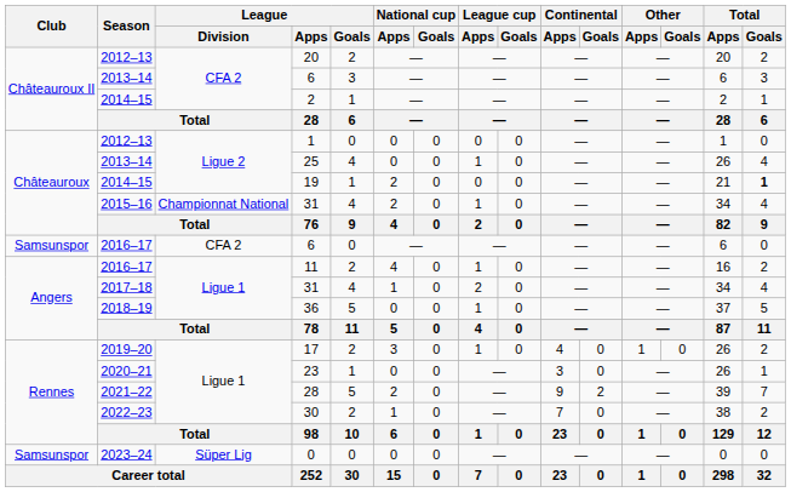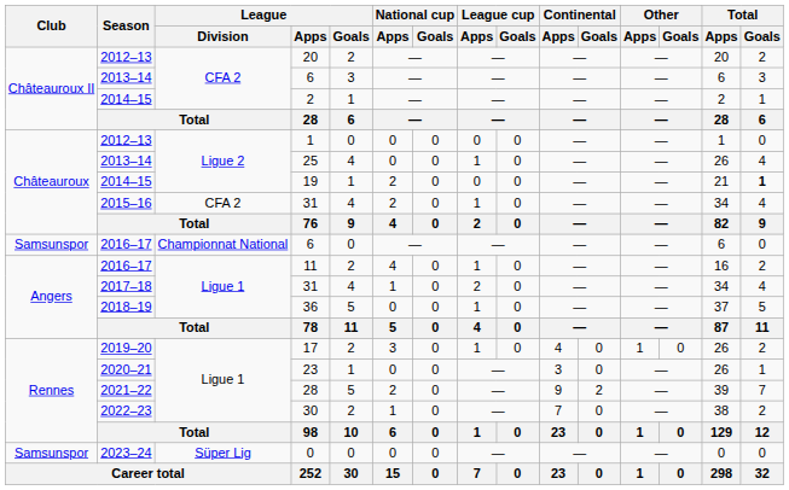 <table class="wikitable" style="text-align:center">
 <tr>
 <th rowspan=2>Club</th>
 <th rowspan=2>Season</th>
 <th colspan="3">League</th>
 <th colspan=2>National cup</th>
 <th colspan=2>League cup</th>
 <th colspan=2>Continental</th>
 <th colspan=2>Other</th>
 <th colspan=2>Total</th>
 </tr>
 <tr>
 <th>Division</th>
 <th>Apps</th>
 <th>Goals</th>
 <th>Apps</th>
 <th>Goals</th>
 <th>Apps</th>
 <th>Goals</th>
 <th>Apps</th>
 <th>Goals</th>
 <th>Apps</th>
 <th>Goals</th>
 <th>Apps</th>
 <th>Goals</th>
 </tr>
 <tr>
 <td rowspan="4"><a href='#'>Châteauroux II</a></td>
 <td><a href='#'>2012–13</a></td>
 <td rowspan="3"><a href='#'>CFA 2</a></td>
 <td>20</td>
 <td>2</td>
 <td colspan="2">—</td>
 <td colspan="2">—</td>
 <td colspan="2">—</td>
 <td colspan="2">—</td>
 <td>20</td>
 <td>2</td>
 </tr>
 <tr>
 <td><a href='#'>2013–14</a></td>
 <td>6</td>
 <td>3</td>
 <td colspan="2">—</td>
 <td colspan="2">—</td>
 <td colspan="2">—</td>
 <td colspan="2">—</td>
 <td>6</td>
 <td>3</td>
 </tr>
 <tr>
 <td><a href='#'>2014–15</a></td>
 <td>2</td>
 <td>1</td>
 <td colspan="2">—</td>
 <td colspan="2">—</td>
 <td colspan="2">—</td>
 <td colspan="2">—</td>
 <td>2</td>
 <td>1</td>
 </tr>
 <tr>
 <th colspan="2">Total</th>
 <th>28</th>
 <th>6</th>
 <th colspan="2">—</th>
 <th colspan="2">—</th>
 <th colspan="2">—</th>
 <th colspan="2">—</th>
 <th>28</th>
 <th>6</th>
 </tr>
 <tr>
 <td rowspan="5"><a href='#'>Châteauroux</a></td>
 <td><a href='#'>2012–13</a></td>
 <td rowspan="3"><a href='#'>Ligue 2</a></td>
 <td>1</td>
 <td>0</td>
 <td>0</td>
 <td>0</td>
 <td>0</td>
 <td>0</td>
 <td colspan="2">—</td>
 <td colspan="2">—</td>
 <td>1</td>
 <td>0</td>
 </tr>
 <tr>
 <td><a href='#'>2013–14</a></td>
 <td>25</td>
 <td>4</td>
 <td>0</td>
 <td>0</td>
 <td>1</td>
 <td>0</td>
 <td colspan="2">—</td>
 <td colspan="2">—</td>
 <td>26</td>
 <td>4</td>
 </tr>
 <tr>
 <td><a href='#'>2014–15</a></td>
 <td>19</td>
 <td>1</td>
 <td>2</td>
 <td>0</td>
 <td>0</td>
 <td>0</td>
 <td colspan="2">—</td>
 <td colspan="2">—</td>
 <td>21</td>
 <td><strong>1</strong></td>
 </tr>
 <tr>
 <td><a href='#'>2015–16</a></td>
-<td><a href='#'>Championnat National</a></td>
+<td>CFA 2</td>
 <td>31</td>
 <td>4</td>
 <td>2</td>
 <td>0</td>
 <td>1</td>
 <td>0</td>
 <td colspan="2">—</td>
 <td colspan="2">—</td>
 <td>34</td>
 <td>4</td>
 </tr>
 <tr>
 <th colspan="2">Total</th>
 <th>76</th>
 <th>9</th>
 <th>4</th>
 <th>0</th>
 <th>2</th>
 <th>0</th>
 <th colspan="2">—</th>
 <th colspan="2">—</th>
 <th>82</th>
 <th>9</th>
 </tr>
 <tr>
 <td><a href='#'>Samsunspor</a></td>
 <td><a href='#'>2016–17</a></td>
-<td>CFA 2</td>
+<td><a href='#'>Championnat National</a></td>
 <td>6</td>
 <td>0</td>
 <td colspan="2">—</td>
 <td colspan="2">—</td>
 <td colspan="2">—</td>
 <td colspan="2">—</td>
 <td>6</td>
 <td>0</td>
 </tr>
 <tr>
 <td rowspan="4"><a href='#'>Angers</a></td>
 <td><a href='#'>2016–17</a></td>
 <td rowspan="3"><a href='#'>Ligue 1</a></td>
 <td>11</td>
 <td>2</td>
 <td>4</td>
 <td>0</td>
 <td>1</td>
 <td>0</td>
 <td colspan="2">—</td>
 <td colspan="2">—</td>
 <td>16</td>
 <td>2</td>
 </tr>
 <tr>
 <td><a href='#'>2017–18</a></td>
 <td>31</td>
 <td>4</td>
 <td>1</td>
 <td>0</td>
 <td>2</td>
 <td>0</td>
 <td colspan="2">—</td>
 <td colspan="2">—</td>
 <td>34</td>
 <td>4</td>
 </tr>
 <tr>
 <td><a href='#'>2018–19</a></td>
 <td>36</td>
 <td>5</td>
 <td>0</td>
 <td>0</td>
 <td>1</td>
 <td>0</td>
 <td colspan="2">—</td>
 <td colspan="2">—</td>
 <td>37</td>
 <td>5</td>
 </tr>
 <tr>
 <th colspan="2">Total</th>
 <th>78</th>
 <th>11</th>
 <th>5</th>
 <th>0</th>
 <th>4</th>
 <th>0</th>
 <th colspan="2">—</th>
 <th colspan="2">—</th>
 <th>87</th>
 <th>11</th>
 </tr>
 <tr>
 <td rowspan="5"><a href='#'>Rennes</a></td>
 <td><a href='#'>2019–20</a></td>
 <td rowspan="4">Ligue 1</td>
 <td>17</td>
 <td>2</td>
 <td>3</td>
 <td>0</td>
 <td>1</td>
 <td>0</td>
 <td>4</td>
 <td>0</td>
 <td>1</td>
 <td>0</td>
 <td>26</td>
 <td>2</td>
 </tr>
 <tr>
 <td><a href='#'>2020–21</a></td>
 <td>23</td>
 <td>1</td>
 <td>0</td>
 <td>0</td>
 <td colspan="2">—</td>
 <td>3</td>
 <td>0</td>
 <td colspan="2">—</td>
 <td>26</td>
 <td>1</td>
 </tr>
 <tr>
 <td><a href='#'>2021–22</a></td>
 <td>28</td>
 <td>5</td>
 <td>2</td>
 <td>0</td>
 <td colspan="2">—</td>
 <td>9</td>
 <td>2</td>
 <td colspan="2">—</td>
 <td>39</td>
 <td>7</td>
 </tr>
 <tr>
 <td><a href='#'>2022–23</a></td>
 <td>30</td>
 <td>2</td>
 <td>1</td>
 <td>0</td>
 <td colspan="2">—</td>
 <td>7</td>
 <td>0</td>
 <td colspan="2">—</td>
 <td>38</td>
 <td>2</td>
 </tr>
 <tr>
 <th colspan="2">Total</th>
 <th>98</th>
 <th>10</th>
 <th>6</th>
 <th>0</th>
 <th>1</th>
 <th>0</th>
 <th>23</th>
 <th>0</th>
 <th>1</th>
 <th>0</th>
 <th>129</th>
 <th>12</th>
 </tr>
 <tr>
 <td><a href='#'>Samsunspor</a></td>
 <td><a href='#'>2023–24</a></td>
 <td><a href='#'>Süper Lig</a></td>
 <td>0</td>
 <td>0</td>
 <td>0</td>
 <td>0</td>
 <td colspan="2">—</td>
 <td colspan="2">—</td>
 <td colspan="2">—</td>
 <td>0</td>
 <td>0</td>
 </tr>
 <tr>
 <th colspan=3>Career total</th>
 <th>252</th>
 <th>30</th>
 <th>15</th>
 <th>0</th>
 <th>7</th>
 <th>0</th>
 <th>23</th>
 <th>0</th>
 <th>1</th>
 <th>0</th>
 <th>298</th>
 <th>32</th>
 </tr>
 </table>
